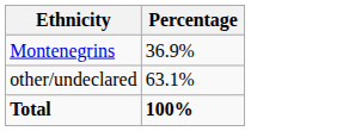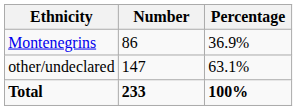 <table class="wikitable">
 <tr>
 <th width="100px">Ethnicity</th>
+<th width="80px">Number</th>
 <th width="80px">Percentage</th>
 </tr>
 <tr>
 <td><a href='#'>Montenegrins</a></td>
+<td>86</td>
 <td>36.9%</td>
 </tr>
 <tr>
 <td>other/undeclared</td>
+<td>147</td>
 <td>63.1%</td>
 </tr>
 <tr>
 <td><strong>Total</strong></td>
+<td><strong>233</strong></td>
 <td><strong>100%</strong></td>
 </tr>
 </table>
